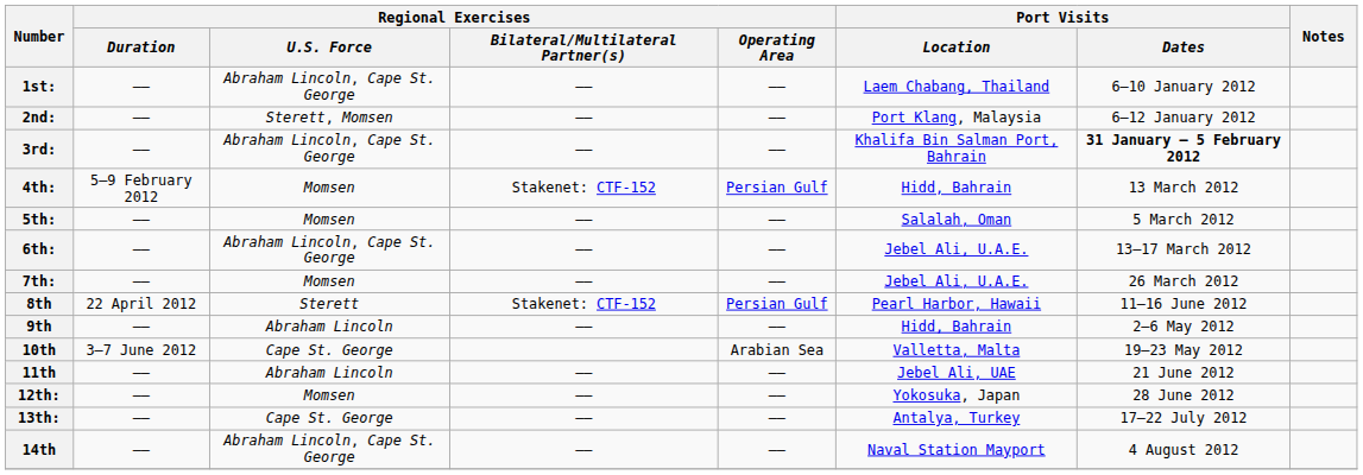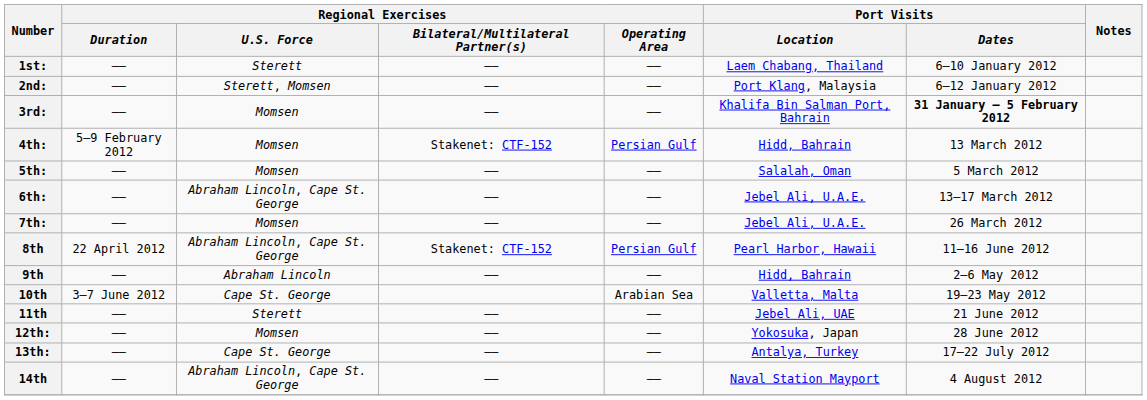 <table class="wikitable" style="text-align:center" width=99%>
 <tr>
 <th rowspan="2" width="5%">Number</th>
 <th colspan="4" align="center">Regional Exercises</th>
 <th colspan="2" align="center">Port Visits</th>
 <th rowspan="2" width="5%">Notes</th>
 </tr>
 <tr>
 <th align="center"><em>Duration</em></th>
 <th align="center"><em>U.S. Force</em></th>
 <th align="center"><em>Bilateral/Multilateral Partner(s)</em></th>
 <th align="center"><em>Operating Area</em></th>
 <th align="center"><em>Location</em></th>
 <th align="center"><em>Dates</em></th>
 </tr>
 <tr>
 <th>1st:</th>
 <td>——</td>
-<td><em>Abraham Lincoln</em>, <em>Cape St. George</em></td>
+<td><em>Sterett</em></td>
 <td>——</td>
 <td>——</td>
 <td><a href='#'>Laem Chabang, Thailand</a></td>
 <td>6–10 January 2012</td>
 <td></td>
 </tr>
 <tr>
 <th>2nd:</th>
 <td>——</td>
 <td><em>Sterett</em>, <em>Momsen </em></td>
 <td>——</td>
 <td>——</td>
 <td><a href='#'>Port Klang</a>, Malaysia</td>
 <td>6–12 January 2012</td>
 <td></td>
 </tr>
 <tr>
 <th>3rd:</th>
 <td>——</td>
-<td><em>Abraham Lincoln</em>, <em>Cape St. George</em></td>
+<td><em>Momsen</em></td>
 <td>——</td>
 <td>——</td>
 <td><a href='#'>Khalifa Bin Salman Port, Bahrain</a></td>
 <td><strong>31 January – 5 February 2012</strong></td>
 <td></td>
 </tr>
 <tr>
 <th>4th:</th>
 <td>5–9 February 2012</td>
 <td><em>Momsen</em></td>
 <td>Stakenet: <a href='#'>CTF-152</a></td>
 <td><a href='#'>Persian Gulf</a></td>
 <td><a href='#'>Hidd, Bahrain</a></td>
 <td>13 March 2012</td>
 <td></td>
 </tr>
 <tr>
 <th>5th:</th>
 <td>——</td>
 <td><em>Momsen</em></td>
 <td>——</td>
 <td>——</td>
 <td><a href='#'>Salalah, Oman</a></td>
 <td>5 March 2012</td>
 <td></td>
 </tr>
 <tr>
 <th>6th:</th>
 <td>——</td>
 <td><em>Abraham Lincoln</em>, <em>Cape St. George</em></td>
 <td>——</td>
 <td>——</td>
 <td><a href='#'>Jebel Ali, U.A.E.</a></td>
 <td>13–17 March 2012</td>
 <td></td>
 </tr>
 <tr>
 <th>7th:</th>
 <td>——</td>
 <td><em>Momsen</em></td>
 <td>——</td>
 <td>——</td>
 <td><a href='#'>Jebel Ali, U.A.E.</a></td>
 <td>26 March 2012</td>
 <td></td>
 </tr>
 <tr>
 <th>8th</th>
 <td>22 April 2012</td>
-<td><em>Sterett</em></td>
+<td><em>Abraham Lincoln</em>, <em>Cape St. George</em></td>
 <td>Stakenet: <a href='#'>CTF-152</a></td>
 <td><a href='#'>Persian Gulf</a></td>
 <td><a href='#'>Pearl Harbor, Hawaii</a></td>
 <td>11–16 June 2012</td>
 <td></td>
 </tr>
 <tr>
 <th>9th</th>
 <td>——</td>
 <td><em>Abraham Lincoln</em></td>
 <td>——</td>
 <td>——</td>
 <td><a href='#'>Hidd, Bahrain</a></td>
 <td>2–6 May 2012</td>
 <td></td>
 </tr>
 <tr>
 <th>10th</th>
 <td>3–7 June 2012</td>
 <td><em>Cape St. George</em></td>
 <td></td>
 <td>Arabian Sea</td>
 <td><a href='#'>Valletta, Malta</a></td>
 <td>19–23 May 2012</td>
 <td></td>
 </tr>
 <tr>
 <th>11th</th>
 <td>——</td>
-<td><em>Abraham Lincoln</em></td>
+<td><em>Sterett</em></td>
 <td>——</td>
 <td>——</td>
 <td><a href='#'>Jebel Ali, UAE</a></td>
 <td>21 June 2012</td>
 <td></td>
 </tr>
 <tr>
 <th>12th:</th>
 <td>——</td>
 <td><em>Momsen</em></td>
 <td>——</td>
 <td>——</td>
 <td><a href='#'>Yokosuka</a>, Japan</td>
 <td>28 June 2012</td>
 <td></td>
 </tr>
 <tr>
 <th>13th:</th>
 <td>——</td>
 <td><em>Cape St. George</em></td>
 <td>——</td>
 <td>——</td>
 <td><a href='#'>Antalya, Turkey</a></td>
 <td>17–22 July 2012</td>
 <td></td>
 </tr>
 <tr>
 <th>14th</th>
 <td>——</td>
 <td><em>Abraham Lincoln</em>, <em>Cape St. George</em></td>
 <td>——</td>
 <td>——</td>
 <td><a href='#'>Naval Station Mayport</a></td>
 <td>4 August 2012</td>
 <td></td>
 </tr>
 <tr>
 </tr>
 </table>
